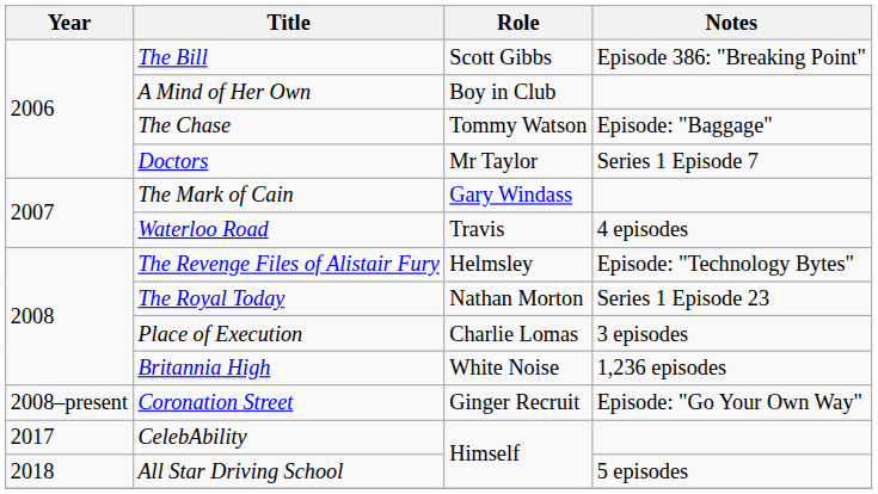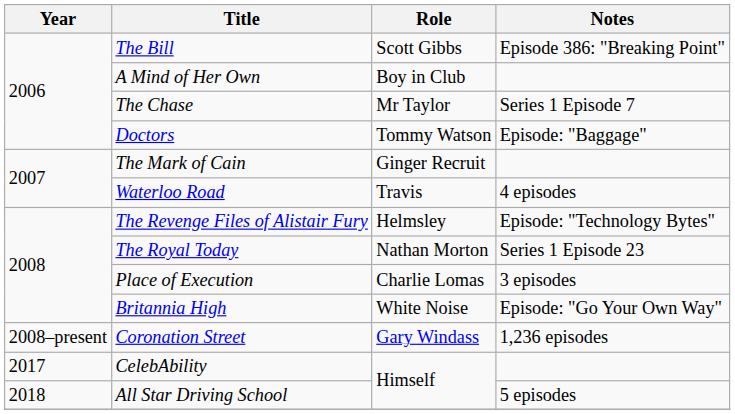 <table class="wikitable plainrowheaders sortable">
 <tr>
 <th scope="col">Year</th>
 <th scope="col">Title</th>
 <th scope="col">Role</th>
 <th class="unsortable">Notes</th>
 </tr>
 <tr>
 <td rowspan="4">2006</td>
 <td><em><a href='#'>The Bill</a></em></td>
 <td>Scott Gibbs</td>
 <td>Episode 386: "Breaking Point"</td>
 </tr>
 <tr>
 <td><em>A Mind of Her Own</em></td>
 <td>Boy in Club</td>
 <td></td>
 </tr>
 <tr>
 <td><em>The Chase</em></td>
+<td>Mr Taylor</td>
+<td>Series 1 Episode 7</td>
+</tr>
+<tr>
+<td><em><a href='#'>Doctors</a></em></td>
 <td>Tommy Watson</td>
 <td>Episode: "Baggage"</td>
 </tr>
 <tr>
-<td><em><a href='#'>Doctors</a></em></td>
-<td>Mr Taylor</td>
-<td>Series 1 Episode 7</td>
-</tr>
-<tr>
 <td rowspan="2">2007</td>
 <td><em>The Mark of Cain</em></td>
-<td><a href='#'>Gary Windass</a></td>
+<td>Ginger Recruit</td>
 <td></td>
 </tr>
 <tr>
 <td><em><a href='#'>Waterloo Road</a></em></td>
 <td>Travis</td>
 <td>4 episodes</td>
 </tr>
 <tr>
 <td rowspan="4">2008</td>
 <td><em><a href='#'>The Revenge Files of Alistair Fury</a></em></td>
 <td>Helmsley</td>
 <td>Episode: "Technology Bytes"</td>
 </tr>
 <tr>
 <td><em><a href='#'>The Royal Today</a></em></td>
 <td>Nathan Morton</td>
 <td>Series 1 Episode 23</td>
 </tr>
 <tr>
 <td><em>Place of Execution</em></td>
 <td>Charlie Lomas</td>
 <td>3 episodes</td>
 </tr>
 <tr>
 <td><em><a href='#'>Britannia High</a></em></td>
 <td>White Noise</td>
-<td>1,236 episodes</td>
+<td>Episode: "Go Your Own Way"</td>
 </tr>
 <tr>
 <td>2008–present</td>
 <td><em><a href='#'>Coronation Street</a></em></td>
-<td>Ginger Recruit</td>
-<td>Episode: "Go Your Own Way"</td>
+<td><a href='#'>Gary Windass</a></td>
+<td>1,236 episodes</td>
 </tr>
 <tr>
 <td>2017</td>
 <td><em>CelebAbility</em></td>
 <td rowspan="2">Himself</td>
 <td></td>
 </tr>
 <tr>
 <td>2018</td>
 <td><em>All Star Driving School</em></td>
 <td>5 episodes</td>
 </tr>
 <tr>
 </tr>
 </table>
